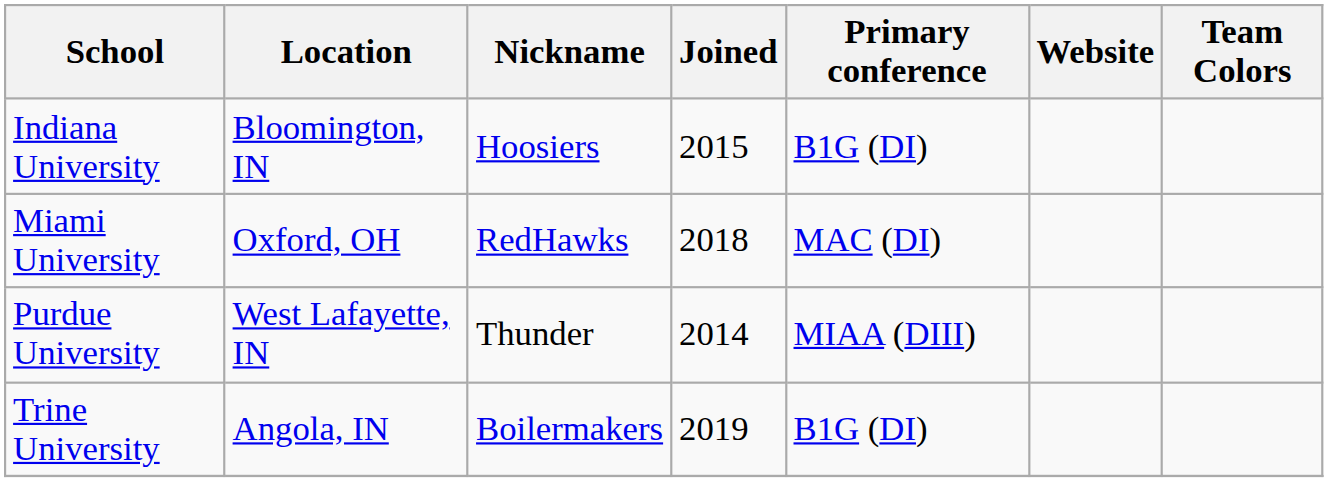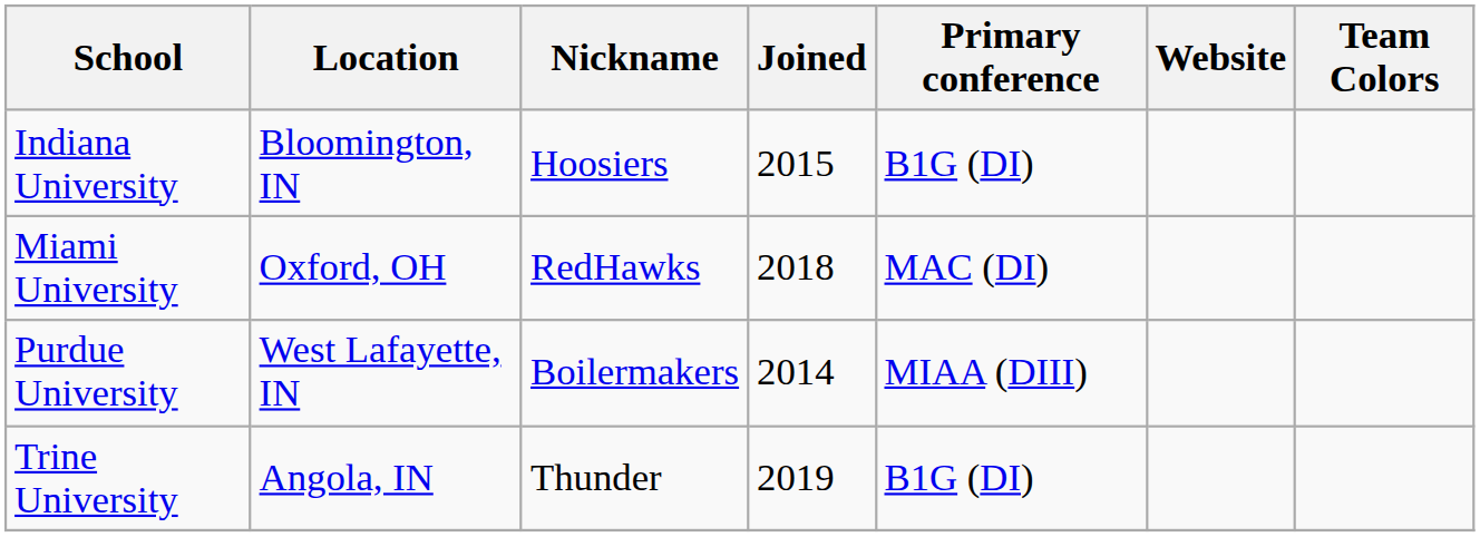 <table class="wikitable sortable">
 <tr>
 <th>School</th>
 <th>Location</th>
 <th>Nickname</th>
 <th>Joined</th>
 <th>Primary conference</th>
 <th>Website</th>
 <th>Team Colors</th>
 </tr>
 <tr>
 <td><a href='#'>Indiana University</a></td>
 <td><a href='#'>Bloomington, IN</a></td>
 <td><a href='#'>Hoosiers</a></td>
 <td>2015</td>
 <td><a href='#'>B1G</a> (<a href='#'>DI</a>)</td>
 <td></td>
 <td align=center> </td>
 </tr>
 <tr>
 <td><a href='#'>Miami University</a></td>
 <td><a href='#'>Oxford, OH</a></td>
 <td><a href='#'>RedHawks</a></td>
 <td>2018</td>
 <td><a href='#'>MAC</a> (<a href='#'>DI</a>)</td>
 <td></td>
 <td align=center> </td>
 </tr>
 <tr>
 <td><a href='#'>Purdue University</a></td>
 <td><a href='#'>West Lafayette, IN</a></td>
-<td>Thunder</td>
+<td><a href='#'>Boilermakers</a></td>
 <td>2014</td>
 <td><a href='#'>MIAA</a> (<a href='#'>DIII</a>)</td>
 <td></td>
 <td align=center> </td>
 </tr>
 <tr>
 <td><a href='#'>Trine University</a></td>
 <td><a href='#'>Angola, IN</a></td>
-<td><a href='#'>Boilermakers</a></td>
+<td>Thunder</td>
 <td>2019</td>
 <td><a href='#'>B1G</a> (<a href='#'>DI</a>)</td>
 <td></td>
 <td align=center> </td>
 </tr>
 <tr>
 </tr>
 </table>
